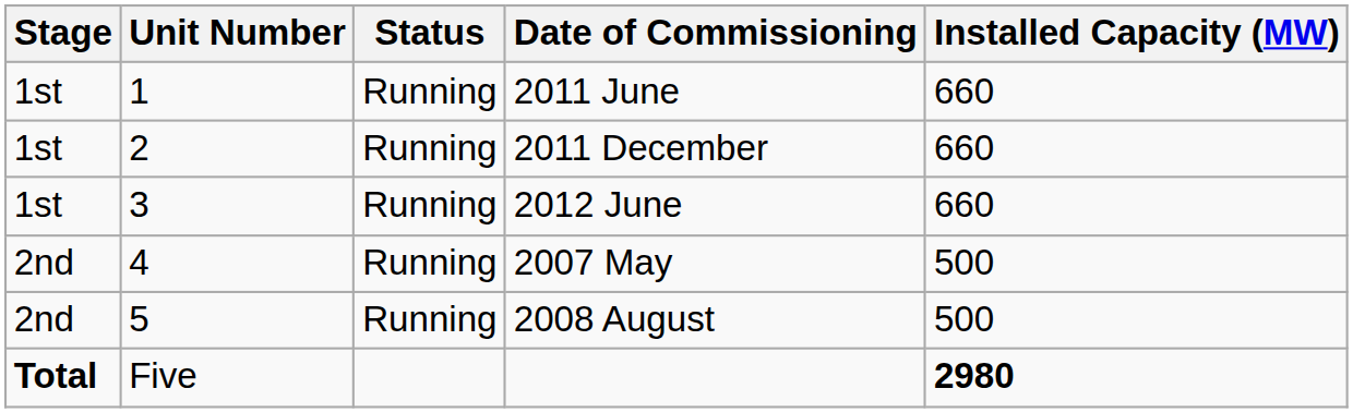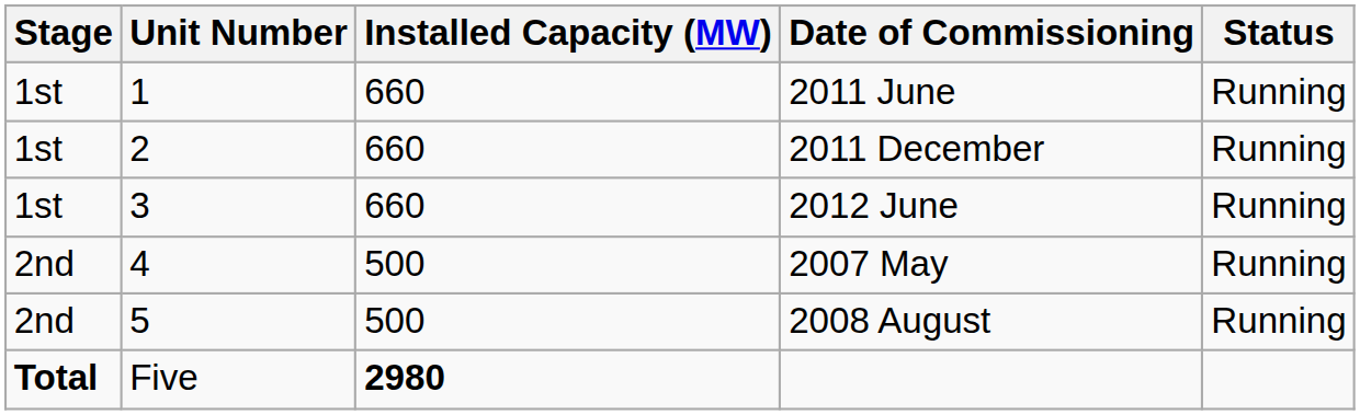 <table class="wikitable">
 <tr>
 <th>Stage</th>
 <th>Unit Number</th>
+<th>Installed Capacity (<a href='#'>MW</a>)</th>
+<th>Date of Commissioning</th>
 <th>Status</th>
-<th>Date of Commissioning</th>
-<th>Installed Capacity (<a href='#'>MW</a>)</th>
 </tr>
 <tr>
 <td>1st</td>
 <td>1</td>
+<td>660</td>
+<td>2011 June</td>
 <td>Running</td>
-<td>2011 June</td>
-<td>660</td>
 </tr>
 <tr>
 <td>1st</td>
 <td>2</td>
+<td>660</td>
+<td>2011 December</td>
 <td>Running</td>
-<td>2011 December</td>
-<td>660</td>
 </tr>
 <tr>
 <td>1st</td>
 <td>3</td>
+<td>660</td>
+<td>2012 June</td>
 <td>Running</td>
-<td>2012 June</td>
-<td>660</td>
 </tr>
 <tr>
 <td>2nd</td>
 <td>4</td>
+<td>500</td>
+<td>2007 May</td>
 <td>Running</td>
-<td>2007 May</td>
-<td>500</td>
 </tr>
 <tr>
 <td>2nd</td>
 <td>5</td>
+<td>500</td>
+<td>2008 August</td>
 <td>Running</td>
-<td>2008 August</td>
-<td>500</td>
 </tr>
 <tr>
 <td><strong>Total</strong></td>
 <td>Five</td>
+<td><strong>2980</strong></td>
 <td></td>
 <td></td>
-<td><strong>2980</strong></td>
 </tr>
 </table>
